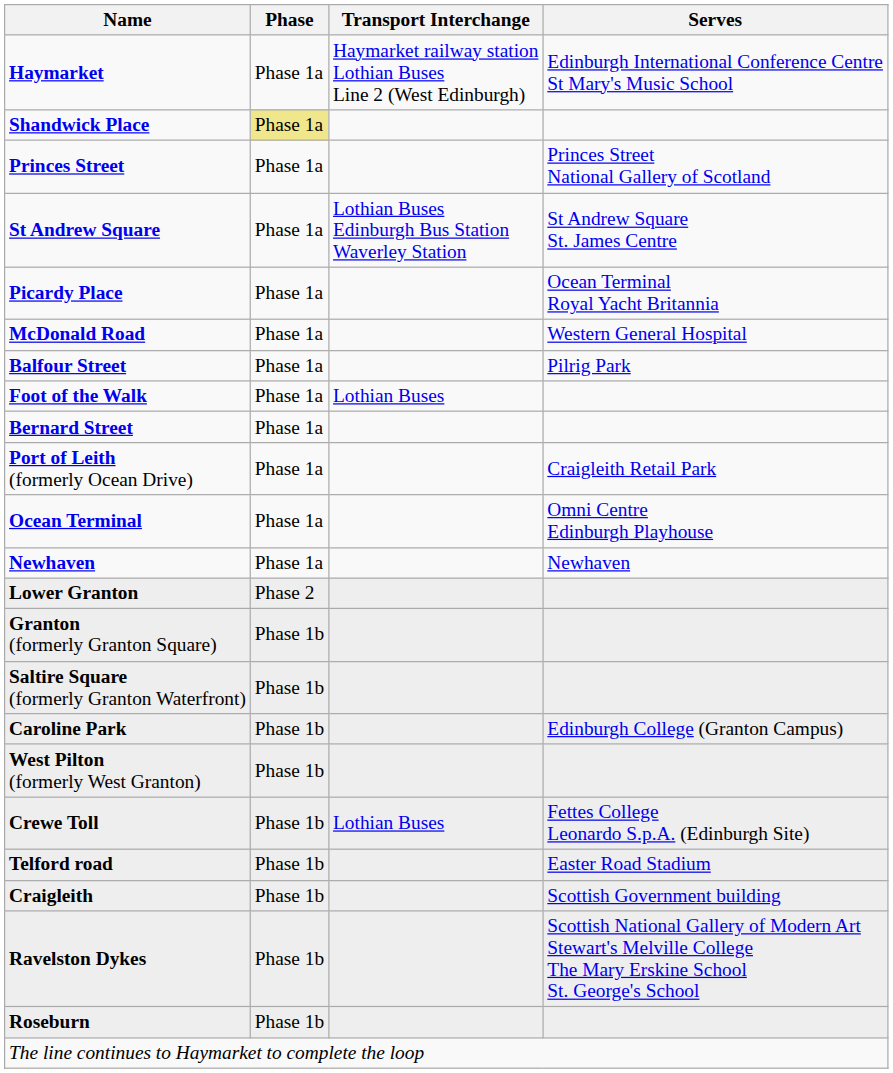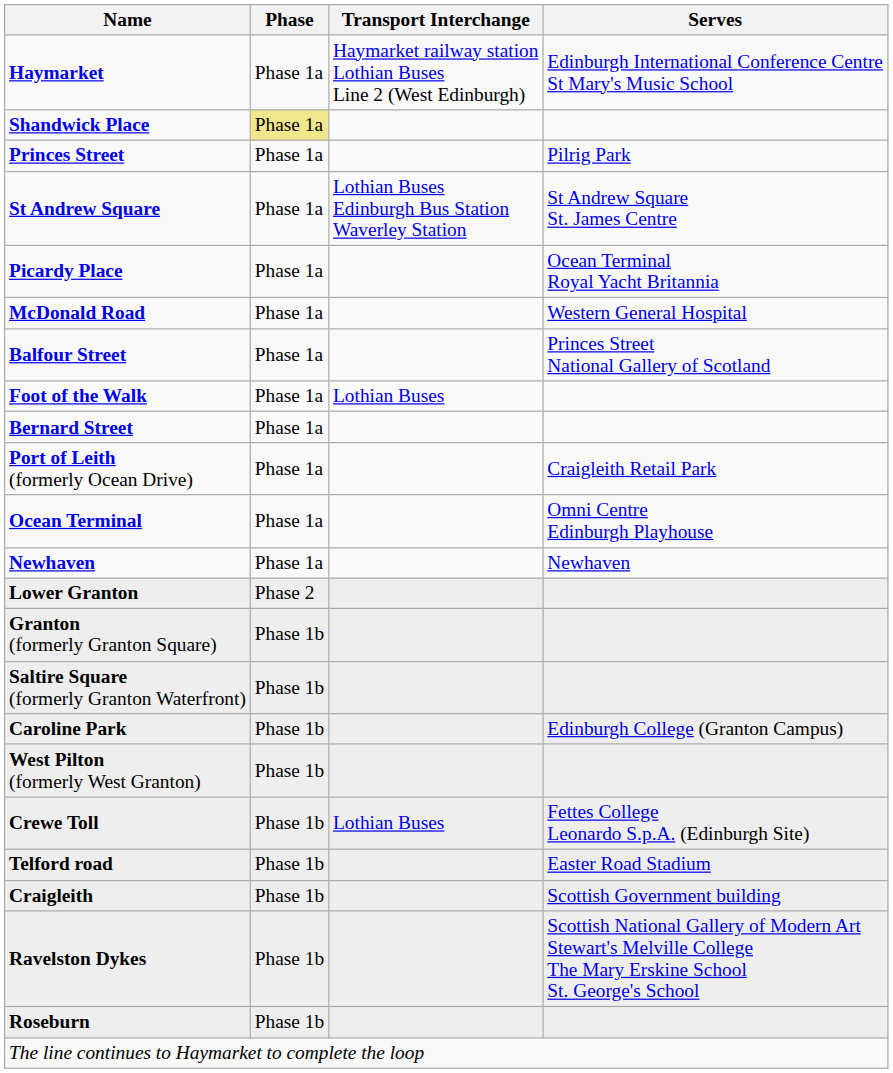 <table class="wikitable" style="text-align: left">
 <tr>
 <th>Name</th>
 <th>Phase</th>
 <th>Transport Interchange</th>
 <th>Serves</th>
 </tr>
 <tr>
 <td><strong><a href='#'>Haymarket</a></strong></td>
 <td>Phase 1a</td>
 <td>  <a href='#'>Haymarket railway station</a><br> <a href='#'>Lothian Buses</a><br> Line 2 (West Edinburgh)</td>
 <td><a href='#'>Edinburgh International Conference Centre</a><br><a href='#'>St Mary's Music School</a></td>
 </tr>
 <tr>
 <td><strong><a href='#'>Shandwick Place</a></strong></td>
 <td style="background: khaki;">Phase 1a</td>
 <td></td>
 <td></td>
 </tr>
 <tr>
 <td><strong><a href='#'>Princes Street</a></strong></td>
 <td>Phase 1a</td>
 <td></td>
-<td><a href='#'>Princes Street</a><br><a href='#'>National Gallery of Scotland</a></td>
+<td><a href='#'>Pilrig Park</a></td>
 </tr>
 <tr>
 <td><strong><a href='#'>St Andrew Square</a></strong></td>
 <td>Phase 1a</td>
 <td> <a href='#'>Lothian Buses</a><br><a href='#'>Edinburgh Bus Station</a><br>  <a href='#'>Waverley Station</a></td>
 <td><a href='#'>St Andrew Square</a><br><a href='#'>St. James Centre</a></td>
 </tr>
 <tr>
 <td><strong><a href='#'>Picardy Place</a></strong></td>
 <td>Phase 1a</td>
 <td></td>
 <td><a href='#'>Ocean Terminal</a><br><a href='#'>Royal Yacht Britannia</a></td>
 </tr>
 <tr>
 <td><strong><a href='#'>McDonald Road</a></strong></td>
 <td>Phase 1a</td>
 <td></td>
 <td><a href='#'>Western General Hospital</a></td>
 </tr>
 <tr>
 <td><strong><a href='#'>Balfour Street</a></strong></td>
 <td>Phase 1a</td>
 <td></td>
-<td><a href='#'>Pilrig Park</a></td>
+<td><a href='#'>Princes Street</a><br><a href='#'>National Gallery of Scotland</a></td>
 </tr>
 <tr>
 <td><strong><a href='#'>Foot of the Walk</a></strong></td>
 <td>Phase 1a</td>
 <td> <a href='#'>Lothian Buses</a></td>
 <td></td>
 </tr>
 <tr>
 <td><strong><a href='#'>Bernard Street</a></strong></td>
 <td>Phase 1a</td>
 <td></td>
 <td></td>
 </tr>
 <tr>
 <td><strong><a href='#'>Port of Leith</a> </strong><br>(formerly Ocean Drive)</td>
 <td>Phase 1a</td>
 <td></td>
 <td><a href='#'>Craigleith Retail Park</a></td>
 </tr>
 <tr>
 <td><strong><a href='#'>Ocean Terminal</a></strong></td>
 <td>Phase 1a</td>
 <td></td>
 <td><a href='#'>Omni Centre</a><br><a href='#'>Edinburgh Playhouse</a></td>
 </tr>
 <tr>
 <td><strong><a href='#'>Newhaven</a></strong></td>
 <td>Phase 1a</td>
 <td></td>
 <td><a href='#'>Newhaven</a></td>
 </tr>
 <tr style="background:#eee">
 <td><strong>Lower Granton</strong></td>
 <td>Phase 2</td>
 <td></td>
 <td></td>
 </tr>
 <tr style="background:#eee">
 <td><strong>Granton </strong><br>(formerly Granton Square)</td>
 <td>Phase 1b</td>
 <td></td>
 <td></td>
 </tr>
 <tr style="background:#eee">
 <td><strong>Saltire Square </strong><br>(formerly Granton Waterfront)</td>
 <td>Phase 1b</td>
 <td></td>
 <td></td>
 </tr>
 <tr style="background:#eee">
 <td><strong>Caroline Park</strong></td>
 <td>Phase 1b</td>
 <td></td>
 <td><a href='#'>Edinburgh College</a> (Granton Campus)</td>
 </tr>
 <tr style="background:#eee">
 <td><strong>West Pilton </strong><br>(formerly West Granton)</td>
 <td>Phase 1b</td>
 <td></td>
 <td></td>
 </tr>
 <tr style="background:#eee">
 <td><strong>Crewe Toll</strong></td>
 <td>Phase 1b</td>
 <td> <a href='#'>Lothian Buses</a></td>
 <td><a href='#'>Fettes College</a><br><a href='#'>Leonardo S.p.A.</a> (Edinburgh Site)</td>
 </tr>
 <tr style="background:#eee">
 <td><strong>Telford road</strong></td>
 <td>Phase 1b</td>
 <td></td>
 <td><a href='#'>Easter Road Stadium</a></td>
 </tr>
 <tr style="background:#eee">
 <td><strong>Craigleith</strong></td>
 <td>Phase 1b</td>
 <td></td>
 <td><a href='#'>Scottish Government building</a></td>
 </tr>
 <tr style="background:#eee">
 <td><strong>Ravelston Dykes</strong></td>
 <td>Phase 1b</td>
 <td></td>
 <td><a href='#'>Scottish National Gallery of Modern Art</a><br><a href='#'>Stewart's Melville College</a><br><a href='#'>The Mary Erskine School</a><br><a href='#'>St. George's School</a><br></td>
 </tr>
 <tr style="background:#eee">
 <td><strong>Roseburn</strong></td>
 <td>Phase 1b</td>
 <td></td>
 <td></td>
 </tr>
 <tr>
 <td colspan = 6><em>The line continues to Haymarket to complete the loop</em></td>
 </tr>
 </table>
